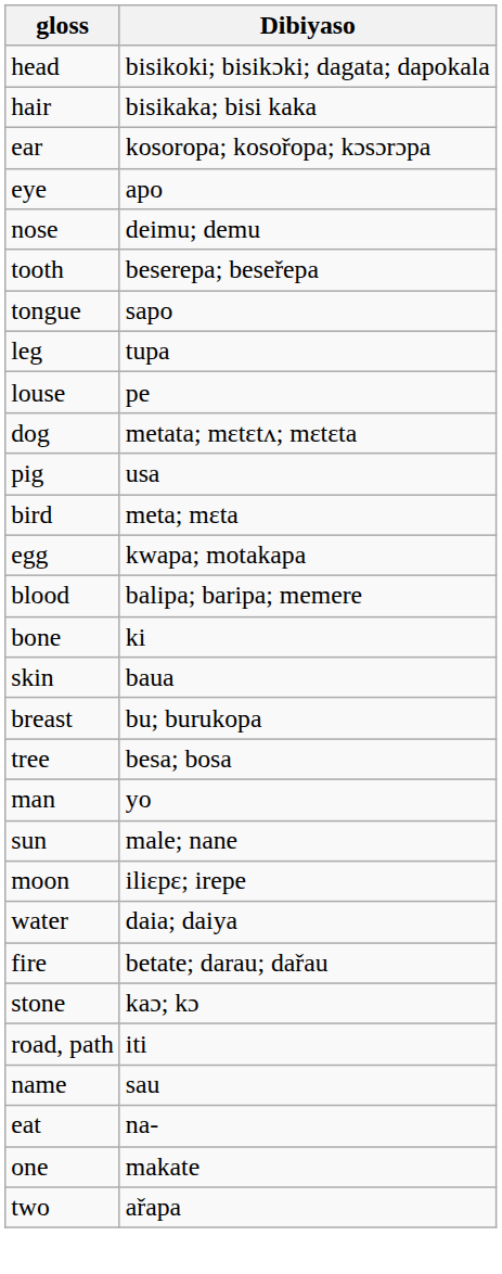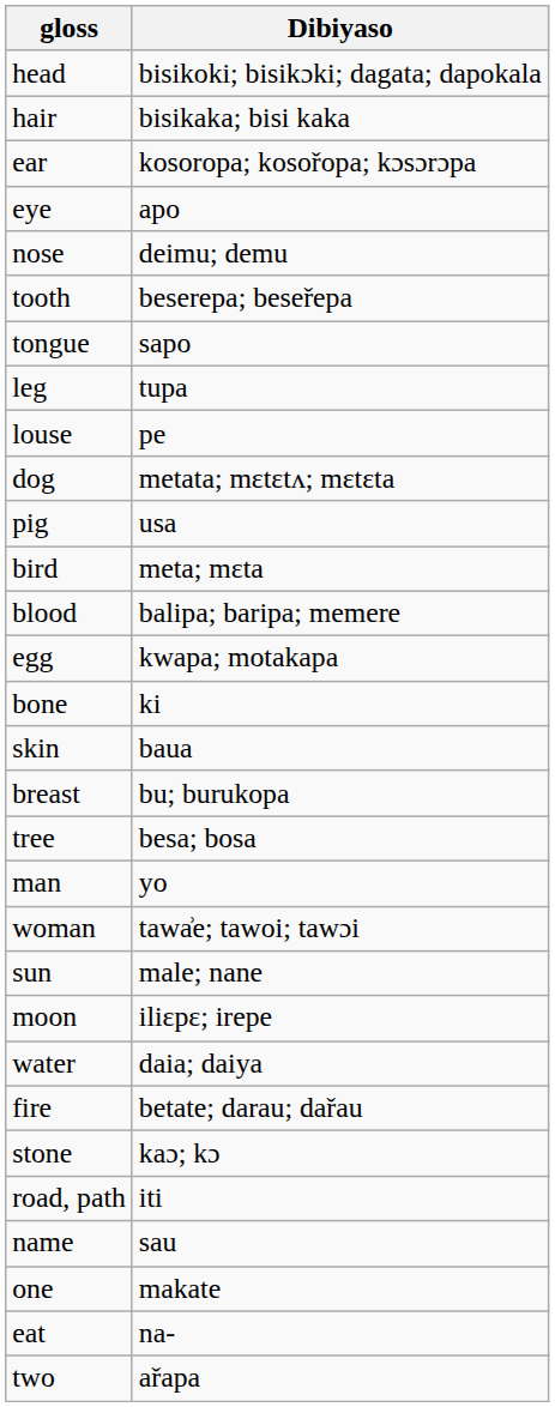 <table class="wikitable sortable">
 <tr>
 <th>gloss</th>
 <th>Dibiyaso</th>
 </tr>
 <tr>
 <td>head</td>
 <td>bisikoki; bisikɔki; dagata; dapokala</td>
 </tr>
 <tr>
 <td>hair</td>
 <td>bisikaka; bisi kaka</td>
 </tr>
 <tr>
 <td>ear</td>
 <td>kosoropa; kosořopa; kɔsɔrɔpa</td>
 </tr>
 <tr>
 <td>eye</td>
 <td>apo</td>
 </tr>
 <tr>
 <td>nose</td>
 <td>deimu; demu</td>
 </tr>
 <tr>
 <td>tooth</td>
 <td>beserepa; beseřepa</td>
 </tr>
 <tr>
 <td>tongue</td>
 <td>sapo</td>
 </tr>
 <tr>
 <td>leg</td>
 <td>tupa</td>
 </tr>
 <tr>
 <td>louse</td>
 <td>pe</td>
 </tr>
 <tr>
 <td>dog</td>
 <td>metata; mɛtɛtʌ; mɛtɛta</td>
 </tr>
 <tr>
 <td>pig</td>
 <td>usa</td>
 </tr>
 <tr>
 <td>bird</td>
 <td>meta; mɛta</td>
 </tr>
 <tr>
+<td>blood</td>
+<td>balipa; baripa; memere</td>
+</tr>
+<tr>
 <td>egg</td>
 <td>kwapa; motakapa</td>
-</tr>
-<tr>
-<td>blood</td>
-<td>balipa; baripa; memere</td>
 </tr>
 <tr>
 <td>bone</td>
 <td>ki</td>
 </tr>
 <tr>
 <td>skin</td>
 <td>baua</td>
 </tr>
 <tr>
 <td>breast</td>
 <td>bu; burukopa</td>
 </tr>
 <tr>
 <td>tree</td>
 <td>besa; bosa</td>
 </tr>
 <tr>
 <td>man</td>
 <td>yo</td>
+</tr>
+<tr>
+<td>woman</td>
+<td>tawa͗e; tawoi; tawɔi</td>
 </tr>
 <tr>
 <td>sun</td>
 <td>male; nane</td>
 </tr>
 <tr>
 <td>moon</td>
 <td>iliɛpɛ; irepe</td>
 </tr>
 <tr>
 <td>water</td>
 <td>daia; daiya</td>
 </tr>
 <tr>
 <td>fire</td>
 <td>betate; darau; dařau</td>
 </tr>
 <tr>
 <td>stone</td>
 <td>kaɔ; kɔ</td>
 </tr>
 <tr>
 <td>road, path</td>
 <td>iti</td>
 </tr>
 <tr>
 <td>name</td>
 <td>sau</td>
 </tr>
 <tr>
+<td>one</td>
+<td>makate</td>
+</tr>
+<tr>
 <td>eat</td>
 <td>na-</td>
-</tr>
-<tr>
-<td>one</td>
-<td>makate</td>
 </tr>
 <tr>
 <td>two</td>
 <td>ařapa</td>
 </tr>
 </table>
